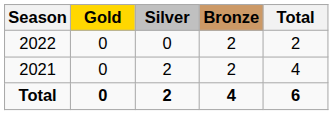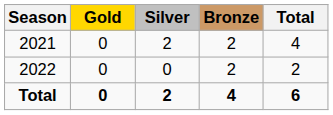 <table class="wikitable" style="text-align:center">
 <tr>
 <th width = "55">Season</th>
 <th width = "55" style = "background: Gold;">Gold</th>
 <th width = "55" style = "background: Silver;">Silver</th>
 <th width = "55" style = "background: #cc9966;">Bronze</th>
 <th width = "55">Total</th>
 </tr>
 <tr>
+<td>2021</td>
+<td>0</td>
+<td>2</td>
+<td>2</td>
+<td>4</td>
+</tr>
+<tr>
 <td>2022</td>
 <td>0</td>
 <td>0</td>
 <td>2</td>
 <td>2</td>
-</tr>
-<tr>
-<td>2021</td>
-<td>0</td>
-<td>2</td>
-<td>2</td>
-<td>4</td>
 </tr>
 <tr>
 <td><strong>Total</strong></td>
 <td><strong>0</strong></td>
 <td><strong>2</strong></td>
 <td><strong>4</strong></td>
 <td><strong>6</strong></td>
 </tr>
 </table>
